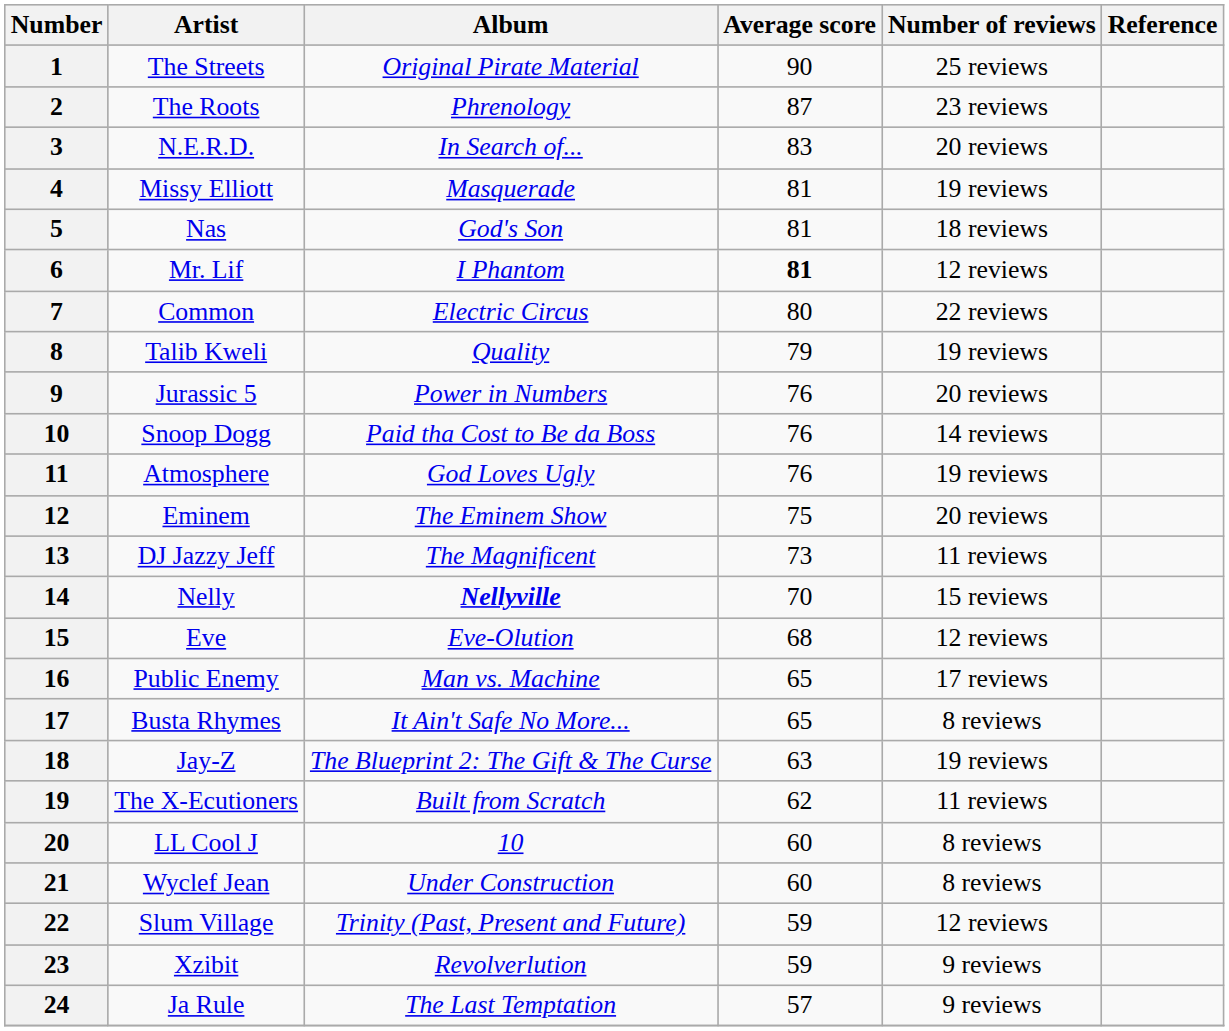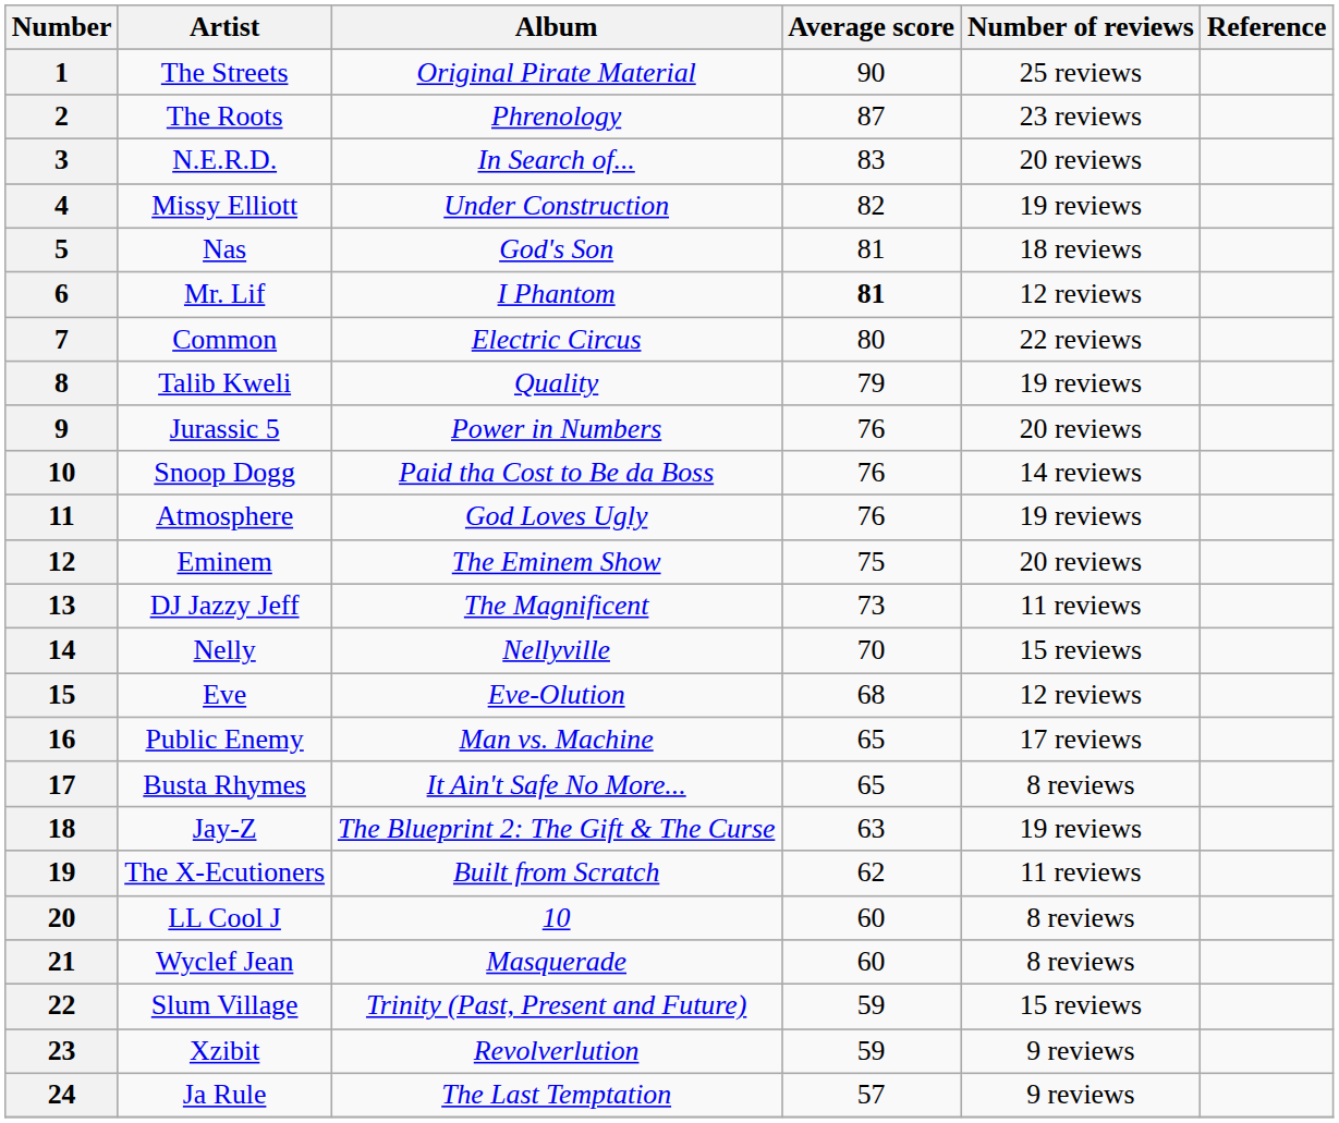 <table class="wikitable sortable" style="text-align:center;">
 <tr>
 <th scope="col">Number</th>
 <th scope="col">Artist</th>
 <th scope="col">Album</th>
 <th scope="col">Average score</th>
 <th scope="col">Number of reviews</th>
 <th scope="col">Reference</th>
 </tr>
 <tr>
 <th scope="row">1</th>
 <td><a href='#'>The Streets</a></td>
 <td><em><a href='#'>Original Pirate Material</a></em></td>
 <td>90</td>
 <td>25 reviews</td>
 <td></td>
 </tr>
 <tr>
 <th scope="row">2</th>
 <td><a href='#'>The Roots</a></td>
 <td><em><a href='#'>Phrenology</a></em></td>
 <td>87</td>
 <td>23 reviews</td>
 <td></td>
 </tr>
 <tr>
 <th scope="row">3</th>
 <td><a href='#'>N.E.R.D.</a></td>
 <td><em><a href='#'>In Search of...</a></em></td>
 <td>83</td>
 <td>20 reviews</td>
 <td></td>
 </tr>
 <tr>
 <th scope="row">4</th>
 <td><a href='#'>Missy Elliott</a></td>
-<td><em><a href='#'>Masquerade</a></em></td>
-<td>81</td>
+<td><em><a href='#'>Under Construction</a></em></td>
+<td>82</td>
 <td>19 reviews</td>
 <td></td>
 </tr>
 <tr>
 <th scope="row">5</th>
 <td><a href='#'>Nas</a></td>
 <td><em><a href='#'>God's Son</a></em></td>
 <td>81</td>
 <td>18 reviews</td>
 <td></td>
 </tr>
 <tr>
 <th scope="row">6</th>
 <td><a href='#'>Mr. Lif</a></td>
 <td><em><a href='#'>I Phantom</a></em></td>
 <td><strong>81</strong></td>
 <td>12 reviews</td>
 <td></td>
 </tr>
 <tr>
 <th scope="row">7</th>
 <td><a href='#'>Common</a></td>
 <td><em><a href='#'>Electric Circus</a></em></td>
 <td>80</td>
 <td>22 reviews</td>
 <td></td>
 </tr>
 <tr>
 <th scope="row">8</th>
 <td><a href='#'>Talib Kweli</a></td>
 <td><em><a href='#'>Quality</a></em></td>
 <td>79</td>
 <td>19 reviews</td>
 <td></td>
 </tr>
 <tr>
 <th scope="row">9</th>
 <td><a href='#'>Jurassic 5</a></td>
 <td><em><a href='#'>Power in Numbers</a></em></td>
 <td>76</td>
 <td>20 reviews</td>
 <td></td>
 </tr>
 <tr>
 <th scope="row">10</th>
 <td><a href='#'>Snoop Dogg</a></td>
 <td><em><a href='#'>Paid tha Cost to Be da Boss</a></em></td>
 <td>76</td>
 <td>14 reviews</td>
 <td></td>
 </tr>
 <tr>
 <th scope="row">11</th>
 <td><a href='#'>Atmosphere</a></td>
 <td><em><a href='#'>God Loves Ugly</a></em></td>
 <td>76</td>
 <td>19 reviews</td>
 <td></td>
 </tr>
 <tr>
 <th scope="row">12</th>
 <td><a href='#'>Eminem</a></td>
 <td><em><a href='#'>The Eminem Show</a></em></td>
 <td>75</td>
 <td>20 reviews</td>
 <td></td>
 </tr>
 <tr>
 <th scope="row">13</th>
 <td><a href='#'>DJ Jazzy Jeff</a></td>
 <td><em><a href='#'>The Magnificent</a></em></td>
 <td>73</td>
 <td>11 reviews</td>
 <td></td>
 </tr>
 <tr>
 <th scope="row">14</th>
 <td><a href='#'>Nelly</a></td>
-<td><strong><em><a href='#'>Nellyville</a></em></strong></td>
+<td><em><a href='#'>Nellyville</a></em></td>
 <td>70</td>
 <td>15 reviews</td>
 <td></td>
 </tr>
 <tr>
 <th scope="row">15</th>
 <td><a href='#'>Eve</a></td>
 <td><em><a href='#'>Eve-Olution</a></em></td>
 <td>68</td>
 <td>12 reviews</td>
 <td></td>
 </tr>
 <tr>
 <th scope="row">16</th>
 <td><a href='#'>Public Enemy</a></td>
 <td><em><a href='#'>Man vs. Machine</a></em></td>
 <td>65</td>
 <td>17 reviews</td>
 <td></td>
 </tr>
 <tr>
 <th scope="row">17</th>
 <td><a href='#'>Busta Rhymes</a></td>
 <td><em><a href='#'>It Ain't Safe No More...</a></em></td>
 <td>65</td>
 <td>8 reviews</td>
 <td></td>
 </tr>
 <tr>
 <th scope="row">18</th>
 <td><a href='#'>Jay-Z</a></td>
 <td><em><a href='#'>The Blueprint 2: The Gift & The Curse</a></em></td>
 <td>63</td>
 <td>19 reviews</td>
 <td></td>
 </tr>
 <tr>
 <th scope="row">19</th>
 <td><a href='#'>The X-Ecutioners</a></td>
 <td><em><a href='#'>Built from Scratch</a></em></td>
 <td>62</td>
 <td>11 reviews</td>
 <td></td>
 </tr>
 <tr>
 <th scope="row">20</th>
 <td><a href='#'>LL Cool J</a></td>
 <td><em><a href='#'>10</a></em></td>
 <td>60</td>
 <td>8 reviews</td>
 <td></td>
 </tr>
 <tr>
 <th scope="row">21</th>
 <td><a href='#'>Wyclef Jean</a></td>
-<td><em><a href='#'>Under Construction</a></em></td>
+<td><em><a href='#'>Masquerade</a></em></td>
 <td>60</td>
 <td>8 reviews</td>
 <td></td>
 </tr>
 <tr>
 <th scope="row">22</th>
 <td><a href='#'>Slum Village</a></td>
 <td><em><a href='#'>Trinity (Past, Present and Future)</a></em></td>
 <td>59</td>
-<td>12 reviews</td>
+<td>15 reviews</td>
 <td></td>
 </tr>
 <tr>
 <th scope="row">23</th>
 <td><a href='#'>Xzibit</a></td>
 <td><em><a href='#'>Revolverlution</a></em></td>
 <td>59</td>
 <td>9 reviews</td>
 <td></td>
 </tr>
 <tr>
 <th scope="row">24</th>
 <td><a href='#'>Ja Rule</a></td>
 <td><em><a href='#'>The Last Temptation</a></em></td>
 <td>57</td>
 <td>9 reviews</td>
 <td></td>
 </tr>
 <tr>
 </tr>
 </table>
